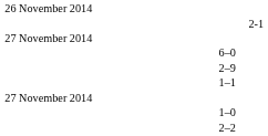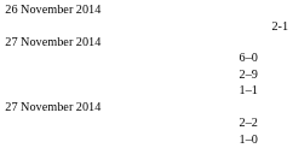 <table style="width:50%;" cellspacing="1">
 <tr>
 <th width=25%></th>
 <th width=10%></th>
 <th width=25%></th>
 </tr>
 <tr>
 <td>26 November 2014</td>
 </tr>
 <tr>
 <td align=right></td>
 <td align=right>2-1</td>
 <td></td>
 </tr>
 <tr>
 <td>27 November 2014</td>
 </tr>
 <tr>
 <td align=right></td>
 <td align=center>6–0</td>
 <td></td>
 </tr>
 <tr>
 <td align=right></td>
 <td align=center>2–9</td>
 <td></td>
 </tr>
 <tr>
 <td align=right></td>
 <td align=center>1–1</td>
 <td></td>
 </tr>
 <tr>
 <td>27 November 2014</td>
 </tr>
 <tr>
 <td align=right></td>
-<td align=center>1–0</td>
+<td align=center>2–2</td>
 <td></td>
 </tr>
 <tr>
 <td align=right></td>
-<td align=center>2–2</td>
+<td align=center>1–0</td>
 <td></td>
 </tr>
 </table>
